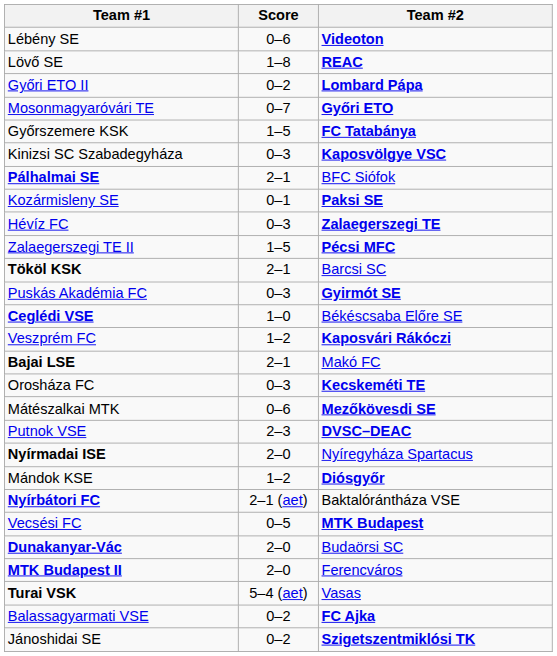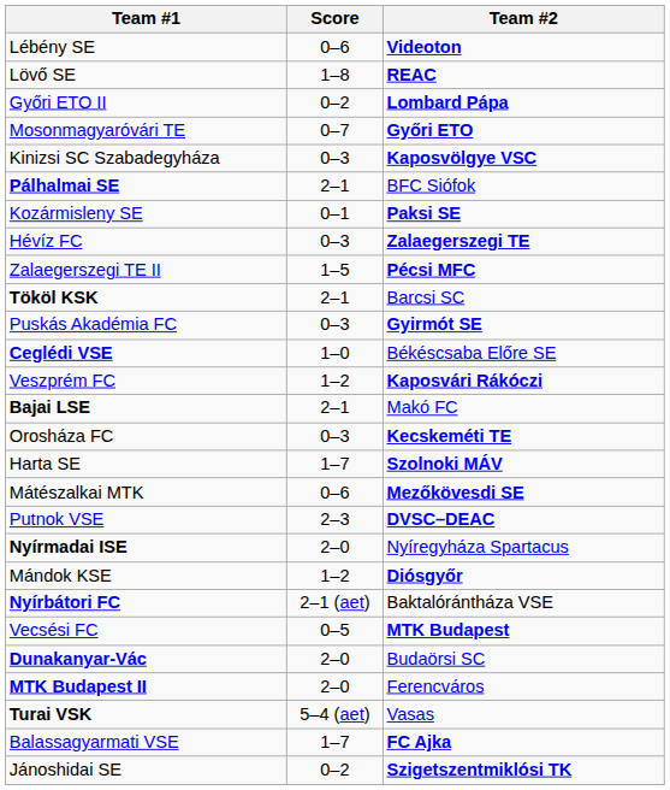 <table class="wikitable">
 <tr>
 <th width="250">Team #1</th>
 <th width="80">Score</th>
 <th width="250">Team #2</th>
 </tr>
 <tr>
 <td>Lébény SE</td>
 <td align="center">0–6</td>
 <td><strong><a href='#'>Videoton</a></strong></td>
 </tr>
 <tr>
 <td>Lövő SE</td>
 <td align="center">1–8</td>
 <td><strong><a href='#'>REAC</a></strong></td>
 </tr>
 <tr>
 <td><a href='#'>Győri ETO II</a></td>
 <td align="center">0–2</td>
 <td><strong><a href='#'>Lombard Pápa</a></strong></td>
 </tr>
 <tr>
 <td><a href='#'>Mosonmagyaróvári TE</a></td>
 <td align="center">0–7</td>
 <td><strong><a href='#'>Győri ETO</a></strong></td>
-</tr>
-<tr>
-<td>Győrszemere KSK</td>
-<td align="center">1–5</td>
-<td><strong><a href='#'>FC Tatabánya</a></strong></td>
 </tr>
 <tr>
 <td>Kinizsi SC Szabadegyháza</td>
 <td align="center">0–3</td>
 <td><strong><a href='#'>Kaposvölgye VSC</a></strong></td>
 </tr>
 <tr>
 <td><strong><a href='#'>Pálhalmai SE</a></strong></td>
 <td align="center">2–1</td>
 <td><a href='#'>BFC Siófok</a></td>
 </tr>
 <tr>
 <td><a href='#'>Kozármisleny SE</a></td>
 <td align="center">0–1</td>
 <td><strong><a href='#'>Paksi SE</a></strong></td>
 </tr>
 <tr>
 <td><a href='#'>Hévíz FC</a></td>
 <td align="center">0–3</td>
 <td><strong><a href='#'>Zalaegerszegi TE</a></strong></td>
 </tr>
 <tr>
 <td><a href='#'>Zalaegerszegi TE II</a></td>
 <td align="center">1–5</td>
 <td><strong><a href='#'>Pécsi MFC</a></strong></td>
 </tr>
 <tr>
 <td><strong>Tököl KSK</strong></td>
 <td align="center">2–1</td>
 <td><a href='#'>Barcsi SC</a></td>
 </tr>
 <tr>
 <td><a href='#'>Puskás Akadémia FC</a></td>
 <td align="center">0–3</td>
 <td><strong><a href='#'>Gyirmót SE</a></strong></td>
 </tr>
 <tr>
 <td><strong><a href='#'>Ceglédi VSE</a></strong></td>
 <td align="center">1–0</td>
 <td><a href='#'>Békéscsaba Előre SE</a></td>
 </tr>
 <tr>
 <td><a href='#'>Veszprém FC</a></td>
 <td align="center">1–2</td>
 <td><strong><a href='#'>Kaposvári Rákóczi</a></strong></td>
 </tr>
 <tr>
 <td><strong>Bajai LSE</strong></td>
 <td align="center">2–1</td>
 <td><a href='#'>Makó FC</a></td>
 </tr>
 <tr>
 <td>Orosháza FC</td>
 <td align="center">0–3</td>
 <td><strong><a href='#'>Kecskeméti TE</a></strong></td>
 </tr>
 <tr>
+<td>Harta SE</td>
+<td align="center">1–7</td>
+<td><strong><a href='#'>Szolnoki MÁV</a></strong></td>
+</tr>
+<tr>
 <td>Mátészalkai MTK</td>
 <td align="center">0–6</td>
 <td><strong><a href='#'>Mezőkövesdi SE</a></strong></td>
 </tr>
 <tr>
 <td><a href='#'>Putnok VSE</a></td>
 <td align="center">2–3</td>
 <td><strong><a href='#'>DVSC–DEAC</a></strong></td>
 </tr>
 <tr>
 <td><strong>Nyírmadai ISE</strong></td>
 <td align="center">2–0</td>
 <td><a href='#'>Nyíregyháza Spartacus</a></td>
 </tr>
 <tr>
 <td>Mándok KSE</td>
 <td align="center">1–2</td>
 <td><strong><a href='#'>Diósgyőr</a></strong></td>
 </tr>
 <tr>
 <td><strong><a href='#'>Nyírbátori FC</a></strong></td>
 <td align="center">2–1 (<a href='#'>aet</a>)</td>
 <td>Baktalórántháza VSE</td>
 </tr>
 <tr>
 <td><a href='#'>Vecsési FC</a></td>
 <td align="center">0–5</td>
 <td><strong><a href='#'>MTK Budapest</a></strong></td>
 </tr>
 <tr>
 <td><strong><a href='#'>Dunakanyar-Vác</a></strong></td>
 <td align="center">2–0</td>
 <td><a href='#'>Budaörsi SC</a></td>
 </tr>
 <tr>
 <td><strong><a href='#'>MTK Budapest II</a></strong></td>
 <td align="center">2–0</td>
 <td><a href='#'>Ferencváros</a></td>
 </tr>
 <tr>
 <td><strong>Turai VSK</strong></td>
 <td align="center">5–4 (<a href='#'>aet</a>)</td>
 <td><a href='#'>Vasas</a></td>
 </tr>
 <tr>
 <td><a href='#'>Balassagyarmati VSE</a></td>
-<td align="center">0–2</td>
+<td align="center">1–7</td>
 <td><strong><a href='#'>FC Ajka</a></strong></td>
 </tr>
 <tr>
 <td>Jánoshidai SE</td>
 <td align="center">0–2</td>
 <td><strong><a href='#'>Szigetszentmiklósi TK</a></strong></td>
 </tr>
 </table>
